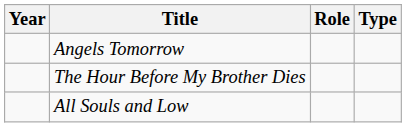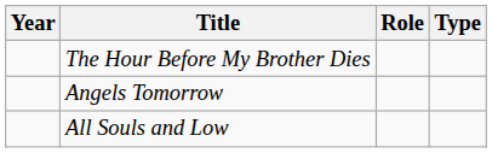 <table class="wikitable sortable">
 <tr>
 <th>Year</th>
 <th>Title</th>
 <th>Role</th>
 <th class="unsortable">Type</th>
 </tr>
 <tr>
 <td></td>
-<td><em>Angels Tomorrow</em></td>
+<td><em>The Hour Before My Brother Dies</em></td>
 <td></td>
 <td></td>
 </tr>
 <tr>
 <td></td>
-<td><em>The Hour Before My Brother Dies</em></td>
+<td><em>Angels Tomorrow</em></td>
 <td></td>
 <td></td>
 </tr>
 <tr>
 <td></td>
 <td><em>All Souls and Low</em></td>
 <td></td>
 <td></td>
 </tr>
 </table>
